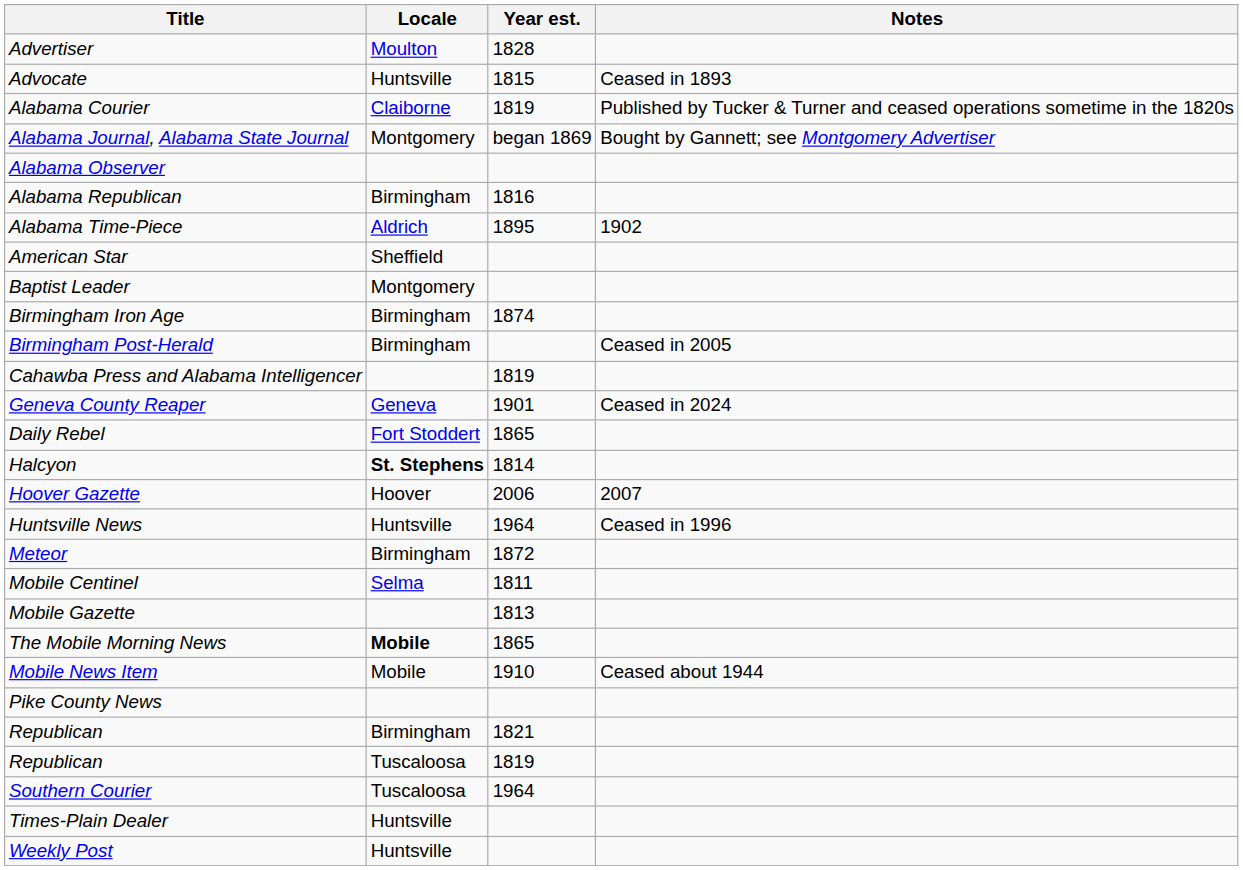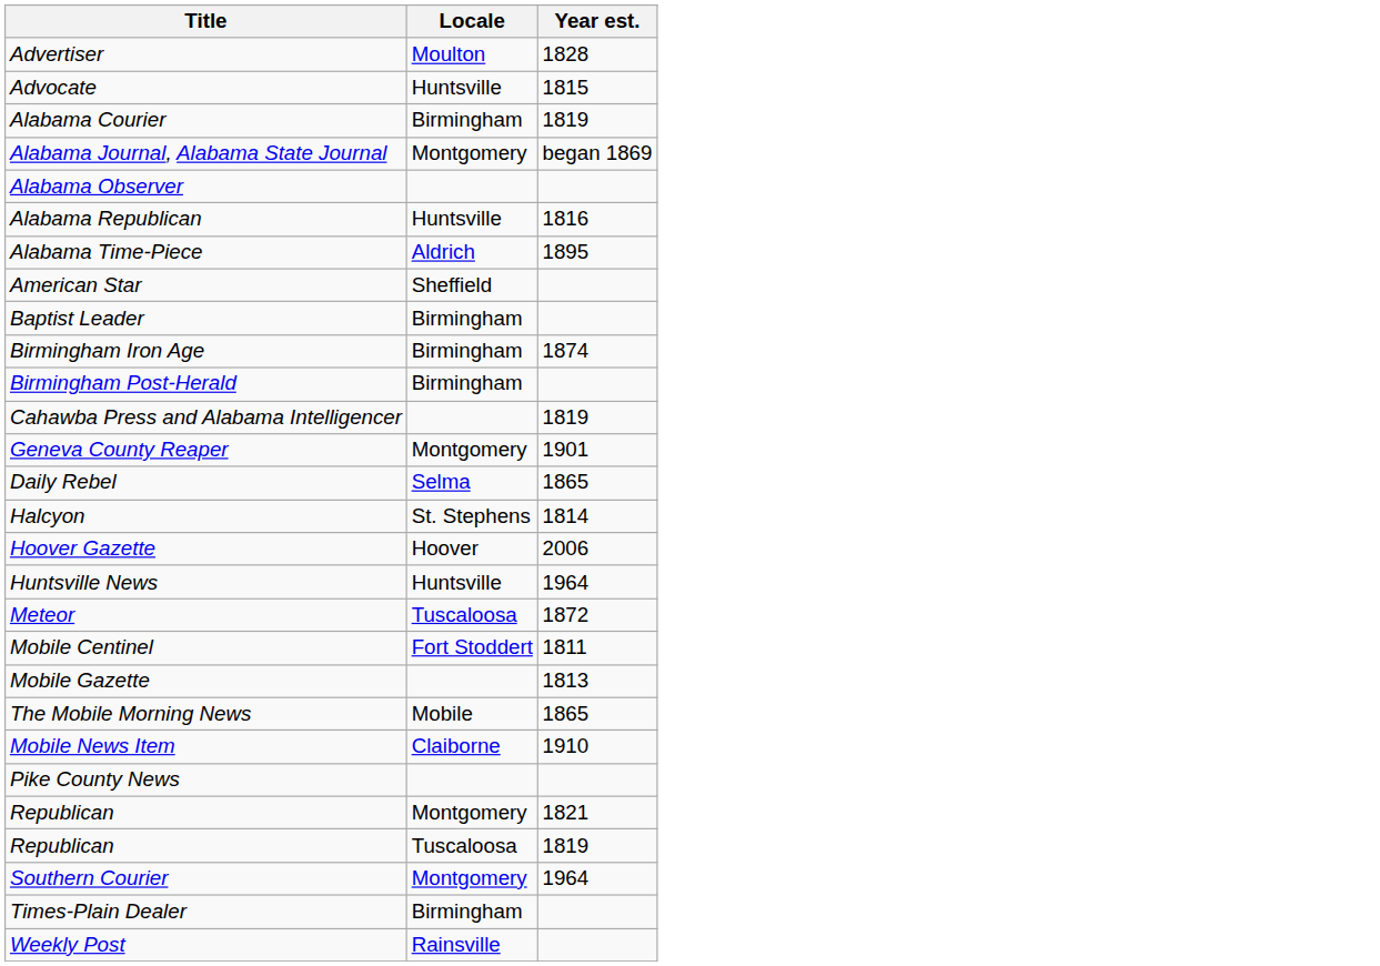 <table class="wikitable sortable">
 <tr>
 <th>Title</th>
 <th>Locale</th>
 <th>Year est.</th>
-<th>Notes</th>
 </tr>
 <tr>
 <td><em>Advertiser</em></td>
 <td><a href='#'>Moulton</a></td>
 <td>1828</td>
-<td></td>
 </tr>
 <tr>
 <td><em>Advocate</em></td>
 <td>Huntsville</td>
 <td>1815</td>
-<td>Ceased in 1893</td>
 </tr>
 <tr>
 <td><em>Alabama Courier</em></td>
-<td><a href='#'>Claiborne</a></td>
+<td>Birmingham</td>
 <td>1819</td>
-<td>Published by Tucker & Turner and ceased operations sometime in the 1820s</td>
 </tr>
 <tr>
 <td><em><a href='#'>Alabama Journal</a>, <a href='#'>Alabama State Journal</a></em></td>
 <td>Montgomery</td>
 <td>began 1869</td>
-<td>Bought by Gannett; see <em><a href='#'>Montgomery Advertiser</a></em></td>
 </tr>
 <tr>
 <td><em><a href='#'>Alabama Observer</a></em></td>
 <td></td>
 <td></td>
-<td></td>
 </tr>
 <tr>
 <td><em>Alabama Republican</em></td>
-<td>Birmingham</td>
+<td>Huntsville</td>
 <td>1816</td>
-<td></td>
 </tr>
 <tr>
 <td><em>Alabama Time-Piece</em></td>
 <td><a href='#'>Aldrich</a></td>
 <td>1895</td>
-<td>1902</td>
 </tr>
 <tr>
 <td><em>American Star</em></td>
 <td>Sheffield</td>
 <td></td>
-<td></td>
 </tr>
 <tr>
 <td><em>Baptist Leader</em></td>
-<td>Montgomery</td>
-<td></td>
+<td>Birmingham</td>
 <td></td>
 </tr>
 <tr>
 <td><em>Birmingham Iron Age</em></td>
 <td>Birmingham</td>
 <td>1874</td>
-<td></td>
 </tr>
 <tr>
 <td><em><a href='#'>Birmingham Post-Herald</a></em></td>
 <td>Birmingham</td>
 <td></td>
-<td>Ceased in 2005</td>
 </tr>
 <tr>
 <td><em>Cahawba Press and Alabama Intelligencer</em></td>
 <td></td>
 <td>1819</td>
-<td></td>
 </tr>
 <tr>
 <td><em><a href='#'>Geneva County Reaper</a></em></td>
-<td><a href='#'>Geneva</a></td>
+<td>Montgomery</td>
 <td>1901</td>
-<td>Ceased in 2024</td>
 </tr>
 <tr>
 <td><em>Daily Rebel</em></td>
-<td><a href='#'>Fort Stoddert</a></td>
+<td><a href='#'>Selma</a></td>
 <td>1865</td>
-<td></td>
 </tr>
 <tr>
 <td><em>Halcyon</em></td>
-<td><strong>St. Stephens</strong></td>
+<td>St. Stephens</td>
 <td>1814</td>
-<td></td>
 </tr>
 <tr>
 <td><em><a href='#'>Hoover Gazette</a></em></td>
 <td>Hoover</td>
 <td>2006</td>
-<td>2007</td>
 </tr>
 <tr>
 <td><em>Huntsville News</em></td>
 <td>Huntsville</td>
 <td>1964</td>
-<td>Ceased in 1996</td>
 </tr>
 <tr>
 <td><em><a href='#'>Meteor</a></em></td>
-<td>Birmingham</td>
+<td><a href='#'>Tuscaloosa</a></td>
 <td>1872</td>
-<td></td>
 </tr>
 <tr>
 <td><em>Mobile Centinel</em></td>
-<td><a href='#'>Selma</a></td>
+<td><a href='#'>Fort Stoddert</a></td>
 <td>1811</td>
-<td></td>
 </tr>
 <tr>
 <td><em>Mobile Gazette</em></td>
 <td></td>
 <td>1813</td>
-<td></td>
 </tr>
 <tr>
 <td><em>The Mobile Morning News</em></td>
-<td><strong>Mobile</strong></td>
+<td>Mobile</td>
 <td>1865</td>
-<td></td>
 </tr>
 <tr>
 <td><em><a href='#'>Mobile News Item</a></em></td>
-<td>Mobile</td>
+<td><a href='#'>Claiborne</a></td>
 <td>1910</td>
-<td>Ceased about 1944</td>
 </tr>
 <tr>
 <td><em>Pike County News</em></td>
 <td></td>
 <td></td>
-<td></td>
 </tr>
 <tr>
 <td><em>Republican</em></td>
-<td>Birmingham</td>
+<td>Montgomery</td>
 <td>1821</td>
-<td></td>
 </tr>
 <tr>
 <td><em>Republican</em></td>
 <td>Tuscaloosa</td>
 <td>1819</td>
-<td></td>
 </tr>
 <tr>
 <td><em><a href='#'>Southern Courier</a></em></td>
-<td>Tuscaloosa</td>
+<td><a href='#'>Montgomery</a></td>
 <td>1964</td>
-<td></td>
 </tr>
 <tr>
 <td><em>Times-Plain Dealer</em></td>
-<td>Huntsville</td>
-<td></td>
+<td>Birmingham</td>
 <td></td>
 </tr>
 <tr>
 <td><em><a href='#'>Weekly Post</a></em></td>
-<td>Huntsville</td>
-<td></td>
+<td><a href='#'>Rainsville</a></td>
 <td></td>
 </tr>
 </table>
